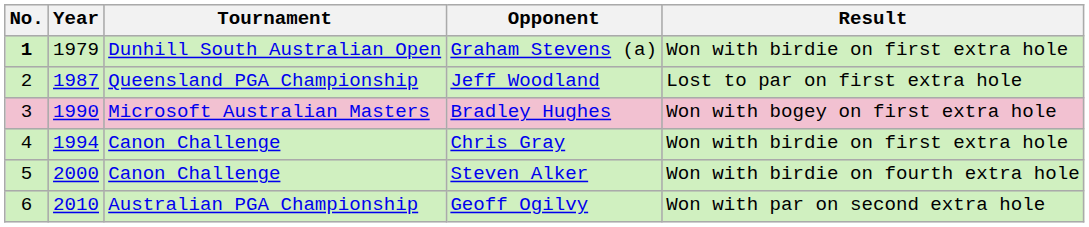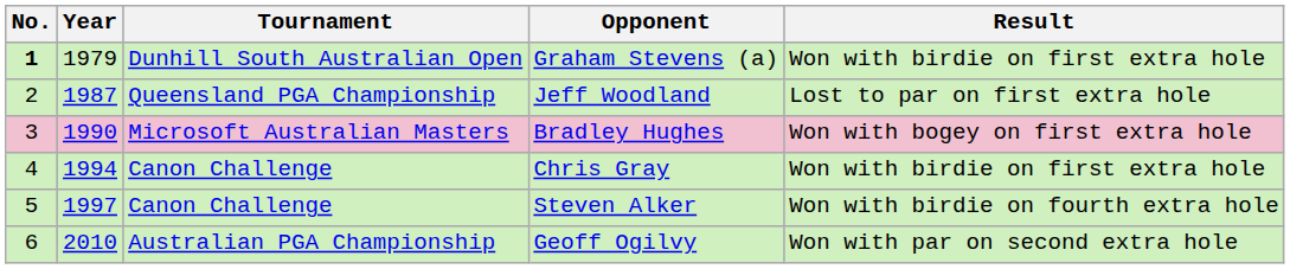 <table class="wikitable" style="font-size:95%;">
 <tr>
 <th>No.</th>
 <th>Year</th>
 <th>Tournament</th>
 <th>Opponent</th>
 <th>Result</th>
 </tr>
 <tr style="background:#D0F0C0;">
 <td align=center><strong>1</strong></td>
 <td>1979</td>
 <td><a href='#'>Dunhill South Australian Open</a></td>
 <td> <a href='#'>Graham Stevens</a> (a)</td>
 <td>Won with birdie on first extra hole</td>
 </tr>
 <tr style="background:#D0F0C0;">
 <td align=center>2</td>
 <td><a href='#'>1987</a></td>
 <td><a href='#'>Queensland PGA Championship</a></td>
 <td> <a href='#'>Jeff Woodland</a></td>
 <td>Lost to par on first extra hole</td>
 </tr>
 <tr style="background:#F2C1D1;">
 <td align=center>3</td>
 <td><a href='#'>1990</a></td>
 <td><a href='#'>Microsoft Australian Masters</a></td>
 <td> <a href='#'>Bradley Hughes</a></td>
 <td>Won with bogey on first extra hole</td>
 </tr>
 <tr style="background:#D0F0C0;">
 <td align=center>4</td>
 <td><a href='#'>1994</a></td>
 <td><a href='#'>Canon Challenge</a></td>
 <td> <a href='#'>Chris Gray</a></td>
 <td>Won with birdie on first extra hole</td>
 </tr>
 <tr style="background:#D0F0C0;">
 <td align=center>5</td>
-<td><a href='#'>2000</a></td>
+<td><a href='#'>1997</a></td>
 <td><a href='#'>Canon Challenge</a></td>
 <td> <a href='#'>Steven Alker</a></td>
 <td>Won with birdie on fourth extra hole</td>
 </tr>
 <tr style="background:#D0F0C0;">
 <td align=center>6</td>
 <td><a href='#'>2010</a></td>
 <td><a href='#'>Australian PGA Championship</a></td>
 <td> <a href='#'>Geoff Ogilvy</a></td>
 <td>Won with par on second extra hole</td>
 </tr>
 </table>
